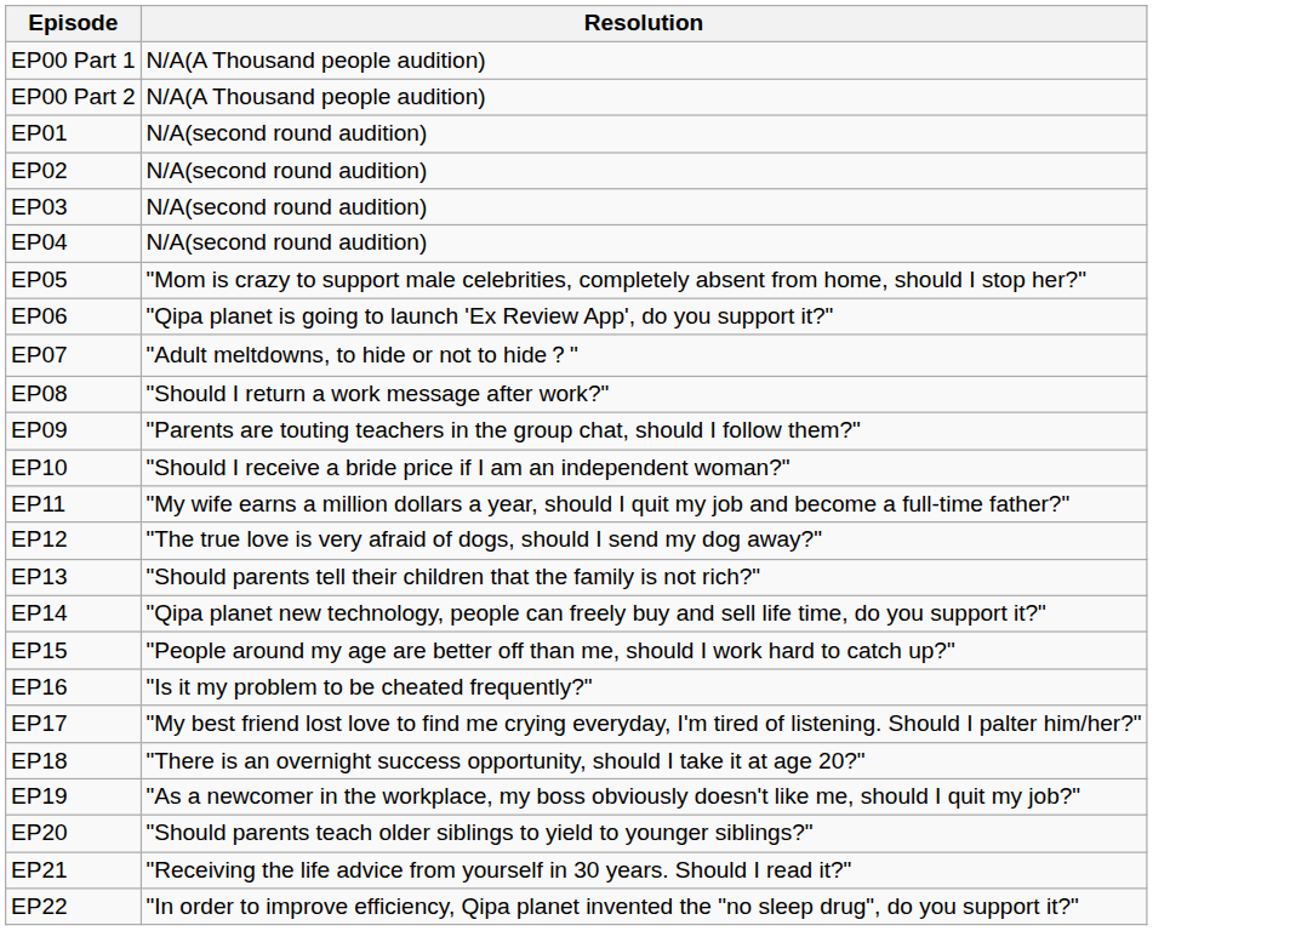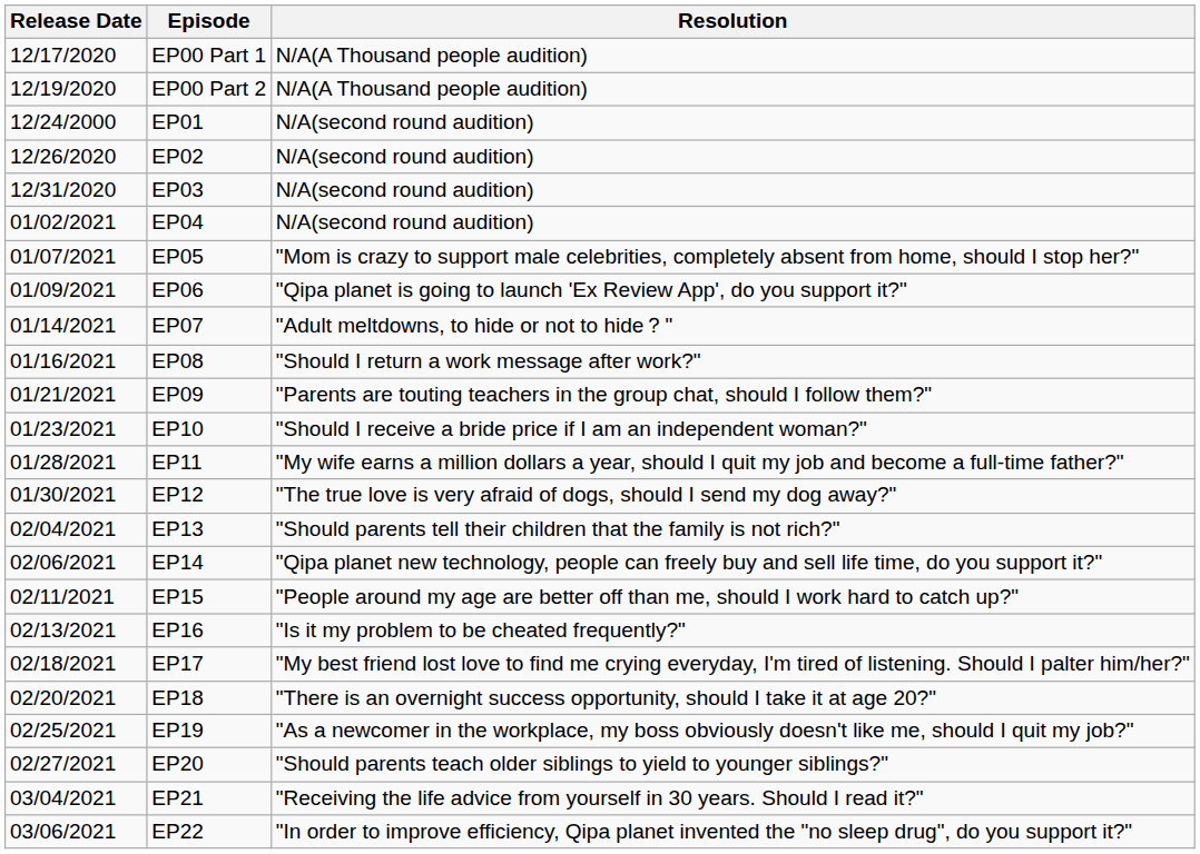 <table class="wikitable">
 <tr>
+<th>Release Date</th>
 <th>Episode</th>
 <th>Resolution</th>
 </tr>
 <tr>
+<td>12/17/2020</td>
 <td>EP00 Part 1</td>
 <td>N/A(A Thousand people audition)</td>
 </tr>
 <tr>
+<td>12/19/2020</td>
 <td>EP00 Part 2</td>
 <td>N/A(A Thousand people audition)</td>
 </tr>
 <tr>
+<td>12/24/2000</td>
 <td>EP01</td>
 <td>N/A(second round audition)</td>
 </tr>
 <tr>
+<td>12/26/2020</td>
 <td>EP02</td>
 <td>N/A(second round audition)</td>
 </tr>
 <tr>
+<td>12/31/2020</td>
 <td>EP03</td>
 <td>N/A(second round audition)</td>
 </tr>
 <tr>
+<td>01/02/2021</td>
 <td>EP04</td>
 <td>N/A(second round audition)</td>
 </tr>
 <tr>
+<td>01/07/2021</td>
 <td>EP05</td>
 <td>"Mom is crazy to support male celebrities, completely absent from home, should I stop her?"</td>
 </tr>
 <tr>
+<td>01/09/2021</td>
 <td>EP06</td>
 <td>"Qipa planet is going to launch 'Ex Review App', do you support it?"</td>
 </tr>
 <tr>
+<td>01/14/2021</td>
 <td>EP07</td>
 <td>"Adult meltdowns, to hide or not to hide？"</td>
 </tr>
 <tr>
+<td>01/16/2021</td>
 <td>EP08</td>
 <td>"Should I return a work message after work?"</td>
 </tr>
 <tr>
+<td>01/21/2021</td>
 <td>EP09</td>
 <td>"Parents are touting teachers in the group chat, should I follow them?"</td>
 </tr>
 <tr>
+<td>01/23/2021</td>
 <td>EP10</td>
 <td>"Should I receive a bride price if I am an independent woman?"</td>
 </tr>
 <tr>
+<td>01/28/2021</td>
 <td>EP11</td>
 <td>"My wife earns a million dollars a year, should I quit my job and become a full-time father?"</td>
 </tr>
 <tr>
+<td>01/30/2021</td>
 <td>EP12</td>
 <td>"The true love is very afraid of dogs, should I send my dog away?"</td>
 </tr>
 <tr>
+<td>02/04/2021</td>
 <td>EP13</td>
 <td>"Should parents tell their children that the family is not rich?"</td>
 </tr>
 <tr>
+<td>02/06/2021</td>
 <td>EP14</td>
 <td>"Qipa planet new technology, people can freely buy and sell life time, do you support it?"</td>
 </tr>
 <tr>
+<td>02/11/2021</td>
 <td>EP15</td>
 <td>"People around my age are better off than me, should I work hard to catch up?"</td>
 </tr>
 <tr>
+<td>02/13/2021</td>
 <td>EP16</td>
 <td>"Is it my problem to be cheated frequently?"</td>
 </tr>
 <tr>
+<td>02/18/2021</td>
 <td>EP17</td>
 <td>"My best friend lost love to find me crying everyday, I'm tired of listening. Should I palter him/her?"</td>
 </tr>
 <tr>
+<td>02/20/2021</td>
 <td>EP18</td>
 <td>"There is an overnight success opportunity, should I take it at age 20?"</td>
 </tr>
 <tr>
+<td>02/25/2021</td>
 <td>EP19</td>
 <td>"As a newcomer in the workplace, my boss obviously doesn't like me, should I quit my job?"</td>
 </tr>
 <tr>
+<td>02/27/2021</td>
 <td>EP20</td>
 <td>"Should parents teach older siblings to yield to younger siblings?"</td>
 </tr>
 <tr>
+<td>03/04/2021</td>
 <td>EP21</td>
 <td>"Receiving the life advice from yourself in 30 years. Should I read it?"</td>
 </tr>
 <tr>
+<td>03/06/2021</td>
 <td>EP22</td>
 <td>"In order to improve efficiency, Qipa planet invented the "no sleep drug", do you support it?"</td>
 </tr>
 </table>
